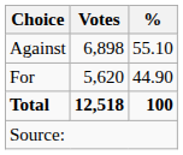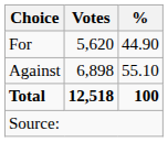 <table class=wikitable style=text-align:right>
 <tr>
 <th>Choice</th>
 <th>Votes</th>
 <th>%</th>
 </tr>
 <tr>
+<td align=left>For</td>
+<td>5,620</td>
+<td>44.90</td>
+</tr>
+<tr>
 <td align=left>Against</td>
 <td>6,898</td>
 <td>55.10</td>
-</tr>
-<tr>
-<td align=left>For</td>
-<td>5,620</td>
-<td>44.90</td>
 </tr>
 <tr>
 <td align=left><strong>Total</strong></td>
 <td><strong>12,518</strong></td>
 <td><strong>100</strong></td>
 </tr>
 <tr>
 <td align=left colspan=3>Source: </td>
 </tr>
 </table>
